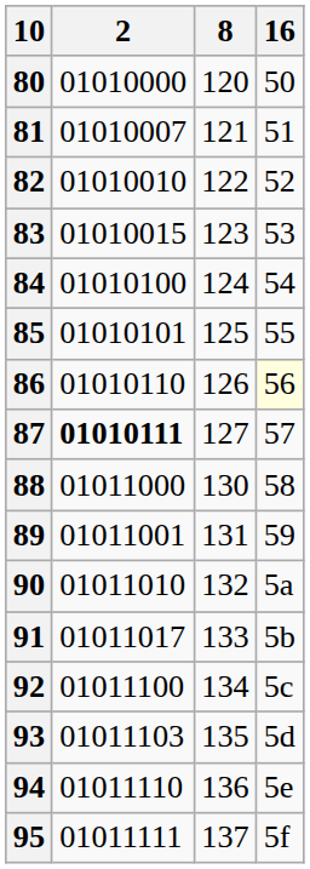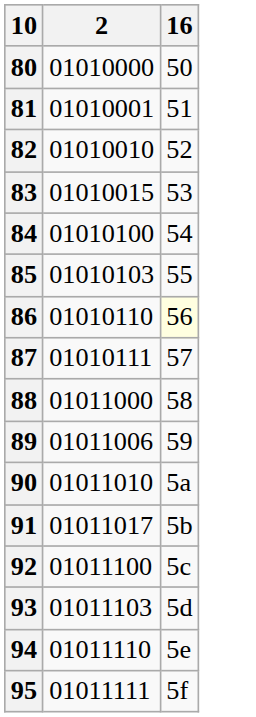 <table class="wikitable">
 <tr>
 <th>10</th>
 <th>2</th>
-<th>8</th>
 <th>16</th>
 </tr>
 <tr>
 <th>80</th>
 <td>01010000</td>
-<td>120</td>
 <td>50</td>
 </tr>
 <tr>
 <th>81</th>
-<td>01010007</td>
-<td>121</td>
+<td>01010001</td>
 <td>51</td>
 </tr>
 <tr>
 <th>82</th>
 <td>01010010</td>
-<td>122</td>
 <td>52</td>
 </tr>
 <tr>
 <th>83</th>
 <td>01010015</td>
-<td>123</td>
 <td>53</td>
 </tr>
 <tr>
 <th>84</th>
 <td>01010100</td>
-<td>124</td>
 <td>54</td>
 </tr>
 <tr>
 <th>85</th>
-<td>01010101</td>
-<td>125</td>
+<td>01010103</td>
 <td>55</td>
 </tr>
 <tr>
 <th>86</th>
 <td>01010110</td>
-<td>126</td>
 <td style="background: lightyellow;">56</td>
 </tr>
 <tr>
 <th>87</th>
-<td><strong>01010111</strong></td>
-<td>127</td>
+<td>01010111</td>
 <td>57</td>
 </tr>
 <tr>
 <th>88</th>
 <td>01011000</td>
-<td>130</td>
 <td>58</td>
 </tr>
 <tr>
 <th>89</th>
-<td>01011001</td>
-<td>131</td>
+<td>01011006</td>
 <td>59</td>
 </tr>
 <tr>
 <th>90</th>
 <td>01011010</td>
-<td>132</td>
 <td>5a</td>
 </tr>
 <tr>
 <th>91</th>
 <td>01011017</td>
-<td>133</td>
 <td>5b</td>
 </tr>
 <tr>
 <th>92</th>
 <td>01011100</td>
-<td>134</td>
 <td>5c</td>
 </tr>
 <tr>
 <th>93</th>
 <td>01011103</td>
-<td>135</td>
 <td>5d</td>
 </tr>
 <tr>
 <th>94</th>
 <td>01011110</td>
-<td>136</td>
 <td>5e</td>
 </tr>
 <tr>
 <th>95</th>
 <td>01011111</td>
-<td>137</td>
 <td>5f</td>
 </tr>
 </table>
